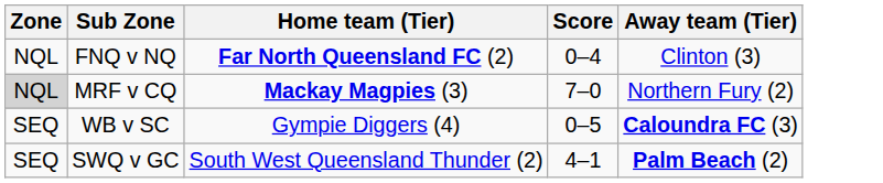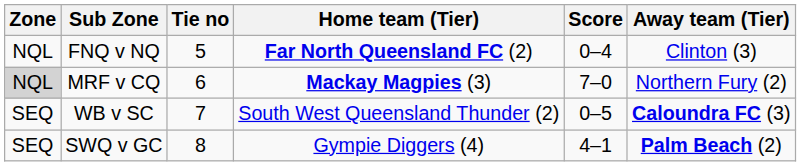 <table class="wikitable" style="text-align:center">
 <tr>
 <th>Zone</th>
 <th>Sub Zone</th>
+<th>Tie no</th>
 <th>Home team (Tier)</th>
 <th>Score</th>
 <th>Away team (Tier)</th>
 </tr>
 <tr>
 <td>NQL</td>
 <td>FNQ v NQ</td>
+<td>5</td>
 <td><strong><a href='#'>Far North Queensland FC</a></strong> (2)</td>
 <td>0–4</td>
 <td><a href='#'>Clinton</a> (3)</td>
 </tr>
 <tr>
 <td style="background: lightgrey;">NQL</td>
 <td>MRF v CQ</td>
+<td>6</td>
 <td><strong><a href='#'>Mackay Magpies</a></strong> (3)</td>
 <td>7–0</td>
 <td><a href='#'>Northern Fury</a> (2)</td>
 </tr>
 <tr>
 <td>SEQ</td>
 <td>WB v SC</td>
-<td><a href='#'>Gympie Diggers</a> (4)</td>
+<td>7</td>
+<td><a href='#'>South West Queensland Thunder</a> (2)</td>
 <td>0–5</td>
 <td><strong><a href='#'>Caloundra FC</a></strong> (3)</td>
 </tr>
 <tr>
 <td>SEQ</td>
 <td>SWQ v GC</td>
-<td><a href='#'>South West Queensland Thunder</a> (2)</td>
+<td>8</td>
+<td><a href='#'>Gympie Diggers</a> (4)</td>
 <td>4–1</td>
 <td><strong><a href='#'>Palm Beach</a></strong> (2)</td>
 </tr>
 </table>
